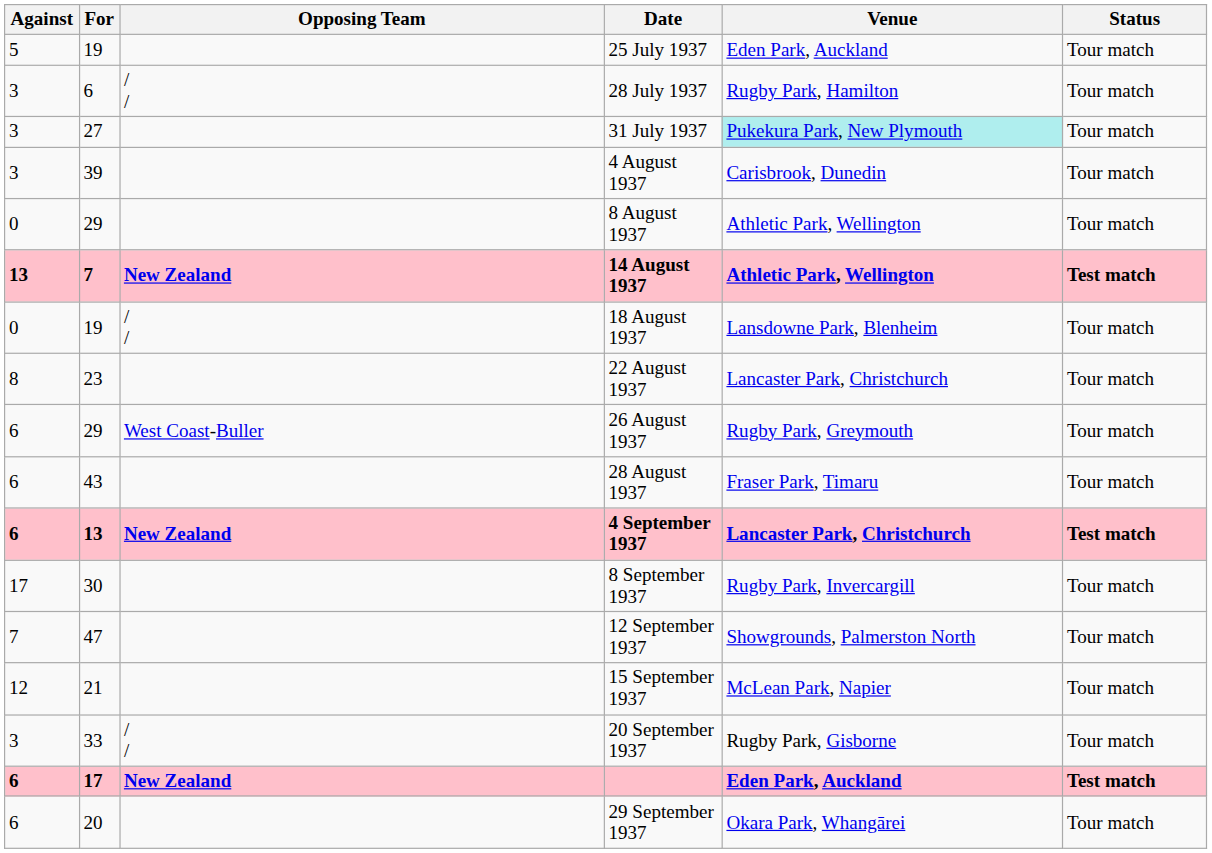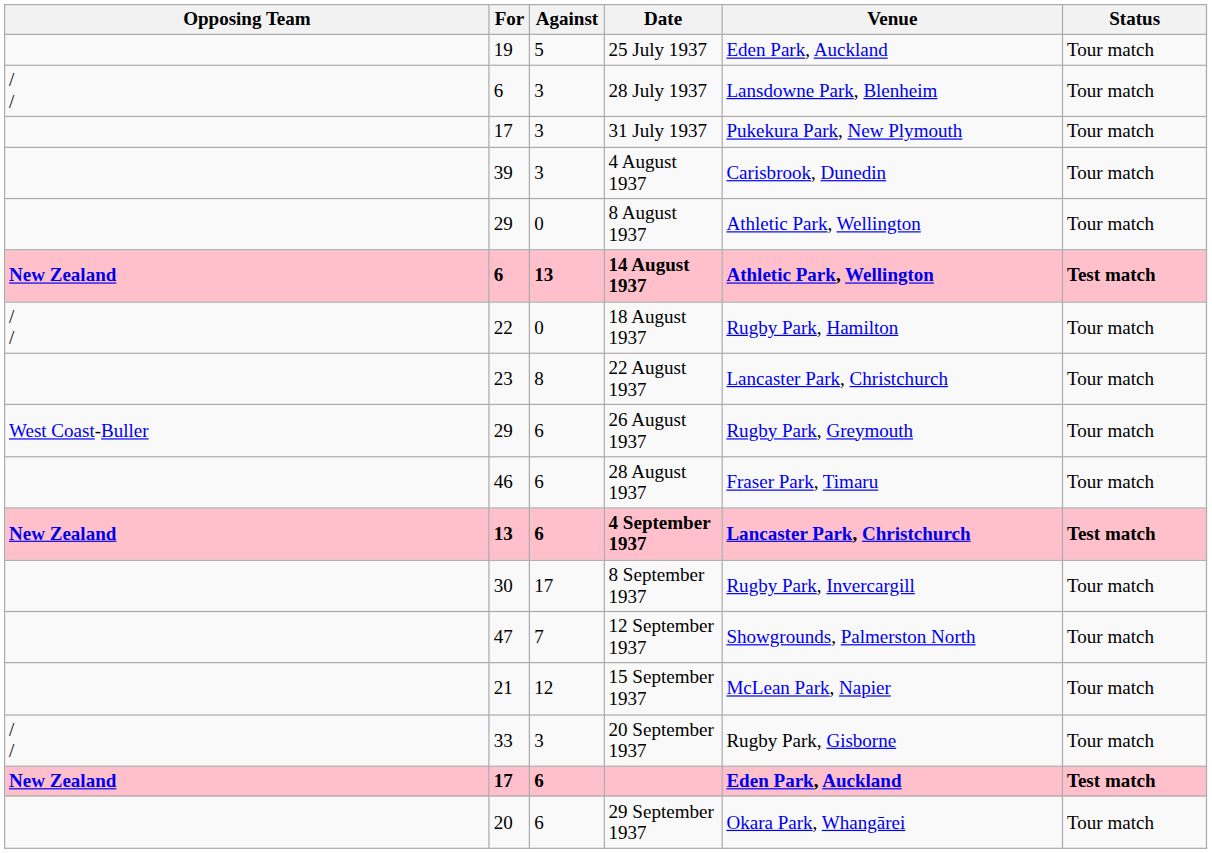 <table class = "wikitable" style="width: 80%; border: 1px solid darkgray">
 <tr>
+<th scope="col" width="37%">Opposing Team</th>
+<th scope="col" width="2%">For</th>
 <th scope="col" width="3%">Against</th>
-<th scope="col" width="2%">For</th>
-<th scope="col" width="37%">Opposing Team</th>
 <th scope="col" width="9%">Date</th>
 <th scope="col" width="26%">Venue</th>
 <th scope="col" width="11%">Status</th>
 </tr>
 <tr>
+<td></td>
+<td>19</td>
 <td>5</td>
-<td>19</td>
-<td></td>
 <td>25 July 1937</td>
 <td><a href='#'>Eden Park</a>, <a href='#'>Auckland</a></td>
 <td>Tour match</td>
 </tr>
 <tr>
+<td> /<br> /<br></td>
+<td>6</td>
 <td>3</td>
-<td>6</td>
-<td> /<br> /<br></td>
 <td>28 July 1937</td>
-<td><a href='#'>Rugby Park</a>, <a href='#'>Hamilton</a></td>
+<td><a href='#'>Lansdowne Park</a>, <a href='#'>Blenheim</a></td>
 <td>Tour match</td>
 </tr>
 <tr>
+<td></td>
+<td>17</td>
 <td>3</td>
-<td>27</td>
-<td></td>
 <td>31 July 1937</td>
-<td style="background: paleturquoise;"><a href='#'>Pukekura Park</a>, <a href='#'>New Plymouth</a></td>
+<td><a href='#'>Pukekura Park</a>, <a href='#'>New Plymouth</a></td>
 <td>Tour match</td>
 </tr>
 <tr>
+<td></td>
+<td>39</td>
 <td>3</td>
-<td>39</td>
-<td></td>
 <td>4 August 1937</td>
 <td><a href='#'>Carisbrook</a>, <a href='#'>Dunedin</a></td>
 <td>Tour match</td>
 </tr>
 <tr>
+<td></td>
+<td>29</td>
 <td>0</td>
-<td>29</td>
-<td></td>
 <td>8 August 1937</td>
 <td><a href='#'>Athletic Park</a>, <a href='#'>Wellington</a></td>
 <td>Tour match</td>
 </tr>
 <tr bgcolor=pink>
+<td> <strong><a href='#'>New Zealand</a></strong></td>
+<td><strong>6</strong></td>
 <td><strong>13</strong></td>
-<td><strong>7</strong></td>
-<td> <strong><a href='#'>New Zealand</a></strong></td>
 <td><strong>14 August 1937</strong></td>
 <td><strong><a href='#'>Athletic Park</a>, <a href='#'>Wellington</a></strong></td>
 <td><strong>Test match</strong></td>
 </tr>
 <tr>
+<td> /<br> /<br></td>
+<td>22</td>
 <td>0</td>
-<td>19</td>
-<td> /<br> /<br></td>
 <td>18 August 1937</td>
-<td><a href='#'>Lansdowne Park</a>, <a href='#'>Blenheim</a></td>
+<td><a href='#'>Rugby Park</a>, <a href='#'>Hamilton</a></td>
 <td>Tour match</td>
 </tr>
 <tr>
+<td></td>
+<td>23</td>
 <td>8</td>
-<td>23</td>
-<td></td>
 <td>22 August 1937</td>
 <td><a href='#'>Lancaster Park</a>, <a href='#'>Christchurch</a></td>
 <td>Tour match</td>
 </tr>
 <tr>
+<td> <a href='#'>West Coast</a>-<a href='#'>Buller</a></td>
+<td>29</td>
 <td>6</td>
-<td>29</td>
-<td> <a href='#'>West Coast</a>-<a href='#'>Buller</a></td>
 <td>26 August 1937</td>
 <td><a href='#'>Rugby Park</a>, <a href='#'>Greymouth</a></td>
 <td>Tour match</td>
 </tr>
 <tr>
+<td></td>
+<td>46</td>
 <td>6</td>
-<td>43</td>
-<td></td>
 <td>28 August 1937</td>
 <td><a href='#'>Fraser Park</a>, <a href='#'>Timaru</a></td>
 <td>Tour match</td>
 </tr>
 <tr bgcolor=pink>
+<td> <strong><a href='#'>New Zealand</a></strong></td>
+<td><strong>13</strong></td>
 <td><strong>6</strong></td>
-<td><strong>13</strong></td>
-<td> <strong><a href='#'>New Zealand</a></strong></td>
 <td><strong>4 September 1937</strong></td>
 <td><strong><a href='#'>Lancaster Park</a>, <a href='#'>Christchurch</a></strong></td>
 <td><strong>Test match</strong></td>
 </tr>
 <tr>
+<td></td>
+<td>30</td>
 <td>17</td>
-<td>30</td>
-<td></td>
 <td>8 September 1937</td>
 <td><a href='#'>Rugby Park</a>, <a href='#'>Invercargill</a></td>
 <td>Tour match</td>
 </tr>
 <tr>
+<td></td>
+<td>47</td>
 <td>7</td>
-<td>47</td>
-<td></td>
 <td>12 September 1937</td>
 <td><a href='#'>Showgrounds</a>, <a href='#'>Palmerston North</a></td>
 <td>Tour match</td>
 </tr>
 <tr>
+<td></td>
+<td>21</td>
 <td>12</td>
-<td>21</td>
-<td></td>
 <td>15 September 1937</td>
 <td><a href='#'>McLean Park</a>, <a href='#'>Napier</a></td>
 <td>Tour match</td>
 </tr>
 <tr>
+<td> /<br> /<br></td>
+<td>33</td>
 <td>3</td>
-<td>33</td>
-<td> /<br> /<br></td>
 <td>20 September 1937</td>
 <td>Rugby Park, <a href='#'>Gisborne</a></td>
 <td>Tour match</td>
 </tr>
 <tr bgcolor=pink>
+<td> <strong><a href='#'>New Zealand</a></strong></td>
+<td><strong>17</strong></td>
 <td><strong>6</strong></td>
-<td><strong>17</strong></td>
-<td> <strong><a href='#'>New Zealand</a></strong></td>
 <td><strong></strong></td>
 <td><strong><a href='#'>Eden Park</a>, <a href='#'>Auckland</a></strong></td>
 <td><strong>Test match</strong></td>
 </tr>
 <tr>
+<td></td>
+<td>20</td>
 <td>6</td>
-<td>20</td>
-<td></td>
 <td>29 September 1937</td>
 <td><a href='#'>Okara Park</a>, <a href='#'>Whangārei</a></td>
 <td>Tour match</td>
 </tr>
 </table>
